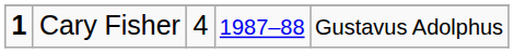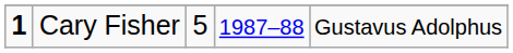 <table class="wikitable">
 <tr>
 </tr>
 <tr>
 <td><strong>1</strong></td>
 <td>Cary Fisher</td>
-<td>4</td>
+<td>5</td>
 <td style="font-size:80%;"><a href='#'>1987–88</a></td>
 <td style="font-size:80%;">Gustavus Adolphus</td>
 </tr>
 </table>
